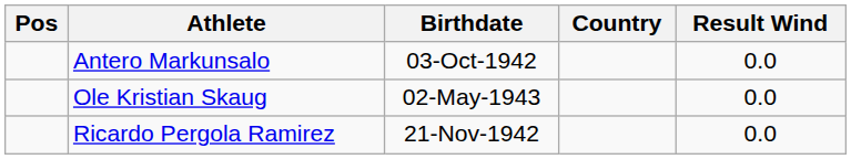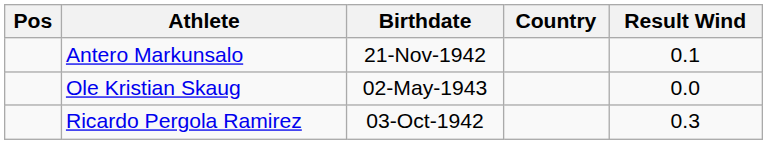 <table class="wikitable"  style="text-align:center; width:65%;">
 <tr>
 <th>Pos</th>
 <th>Athlete</th>
 <th>Birthdate</th>
 <th>Country</th>
 <th>Result Wind</th>
 </tr>
 <tr>
 <td align=center></td>
 <td align=left><a href='#'>Antero Markunsalo</a></td>
-<td>03-Oct-1942</td>
+<td>21-Nov-1942</td>
 <td align=left></td>
-<td> 0.0</td>
+<td> 0.1</td>
 </tr>
 <tr>
 <td align=center></td>
 <td align=left><a href='#'>Ole Kristian Skaug</a></td>
 <td>02-May-1943</td>
 <td align=left></td>
 <td> 0.0</td>
 </tr>
 <tr>
 <td align=center></td>
 <td align=left><a href='#'>Ricardo Pergola Ramirez</a></td>
-<td>21-Nov-1942</td>
+<td>03-Oct-1942</td>
 <td align=left></td>
-<td> 0.0</td>
+<td> 0.3</td>
 </tr>
 </table>
